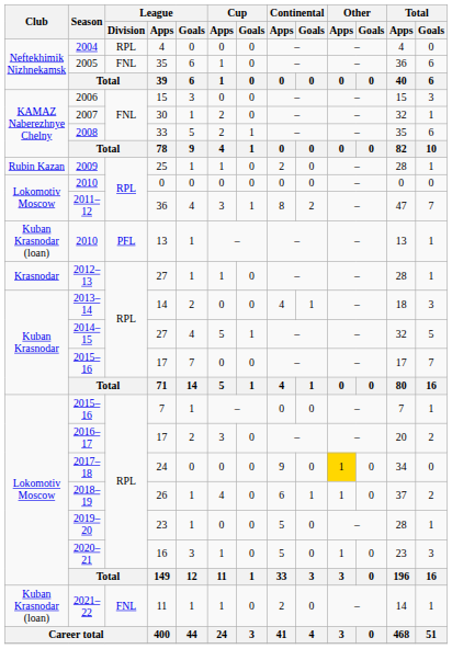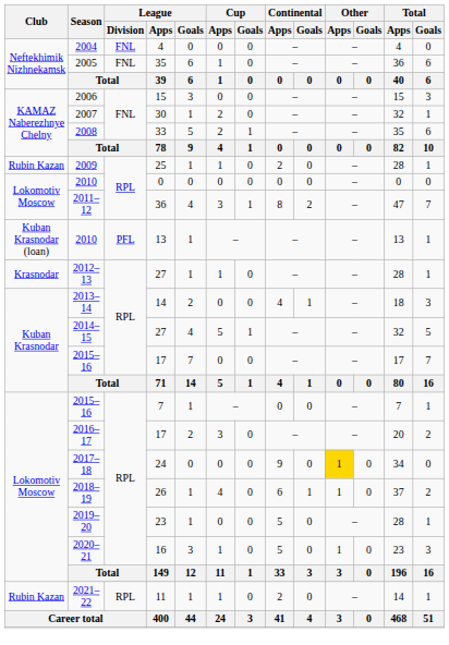 <table class="wikitable" style="text-align: center;">
 <tr>
 <th rowspan=2>Club</th>
 <th rowspan=2>Season</th>
 <th colspan=3>League</th>
 <th colspan=2>Cup</th>
 <th colspan=2>Continental</th>
 <th colspan=2>Other</th>
 <th colspan=2>Total</th>
 </tr>
 <tr>
 <th>Division</th>
 <th>Apps</th>
 <th>Goals</th>
 <th>Apps</th>
 <th>Goals</th>
 <th>Apps</th>
 <th>Goals</th>
 <th>Apps</th>
 <th>Goals</th>
 <th>Apps</th>
 <th>Goals</th>
 </tr>
 <tr>
 <td rowspan=3><a href='#'>Neftekhimik Nizhnekamsk</a></td>
 <td><a href='#'>2004</a></td>
-<td>RPL</td>
+<td><a href='#'>FNL</a></td>
 <td>4</td>
 <td>0</td>
 <td>0</td>
 <td>0</td>
 <td colspan=2>–</td>
 <td colspan=2>–</td>
 <td>4</td>
 <td>0</td>
 </tr>
 <tr>
 <td>2005</td>
 <td>FNL</td>
 <td>35</td>
 <td>6</td>
 <td>1</td>
 <td>0</td>
 <td colspan=2>–</td>
 <td colspan=2>–</td>
 <td>36</td>
 <td>6</td>
 </tr>
 <tr>
 <th colspan=2>Total</th>
 <th>39</th>
 <th>6</th>
 <th>1</th>
 <th>0</th>
 <th>0</th>
 <th>0</th>
 <th>0</th>
 <th>0</th>
 <th>40</th>
 <th>6</th>
 </tr>
 <tr>
 <td rowspan=4><a href='#'>KAMAZ Naberezhnye Chelny</a></td>
 <td>2006</td>
 <td rowspan=3>FNL</td>
 <td>15</td>
 <td>3</td>
 <td>0</td>
 <td>0</td>
 <td colspan=2>–</td>
 <td colspan=2>–</td>
 <td>15</td>
 <td>3</td>
 </tr>
 <tr>
 <td>2007</td>
 <td>30</td>
 <td>1</td>
 <td>2</td>
 <td>0</td>
 <td colspan=2>–</td>
 <td colspan=2>–</td>
 <td>32</td>
 <td>1</td>
 </tr>
 <tr>
 <td><a href='#'>2008</a></td>
 <td>33</td>
 <td>5</td>
 <td>2</td>
 <td>1</td>
 <td colspan=2>–</td>
 <td colspan=2>–</td>
 <td>35</td>
 <td>6</td>
 </tr>
 <tr>
 <th colspan=2>Total</th>
 <th>78</th>
 <th>9</th>
 <th>4</th>
 <th>1</th>
 <th>0</th>
 <th>0</th>
 <th>0</th>
 <th>0</th>
 <th>82</th>
 <th>10</th>
 </tr>
 <tr>
 <td><a href='#'>Rubin Kazan</a></td>
 <td><a href='#'>2009</a></td>
 <td rowspan=3><a href='#'>RPL</a></td>
 <td>25</td>
 <td>1</td>
 <td>1</td>
 <td>0</td>
 <td>2</td>
 <td>0</td>
 <td colspan=2>–</td>
 <td>28</td>
 <td>1</td>
 </tr>
 <tr>
 <td rowspan="2"><a href='#'>Lokomotiv Moscow</a></td>
 <td><a href='#'>2010</a></td>
 <td>0</td>
 <td>0</td>
 <td>0</td>
 <td>0</td>
 <td>0</td>
 <td>0</td>
 <td colspan=2>–</td>
 <td>0</td>
 <td>0</td>
 </tr>
 <tr>
 <td><a href='#'>2011–12</a></td>
 <td>36</td>
 <td>4</td>
 <td>3</td>
 <td>1</td>
 <td>8</td>
 <td>2</td>
 <td colspan=2>–</td>
 <td>47</td>
 <td>7</td>
 </tr>
 <tr>
 <td><a href='#'>Kuban Krasnodar</a> (loan)</td>
 <td><a href='#'>2010</a></td>
 <td><a href='#'>PFL</a></td>
 <td>13</td>
 <td>1</td>
 <td colspan=2>–</td>
 <td colspan=2>–</td>
 <td colspan=2>–</td>
 <td>13</td>
 <td>1</td>
 </tr>
 <tr>
 <td><a href='#'>Krasnodar</a></td>
 <td><a href='#'>2012–13</a></td>
 <td rowspan="4">RPL</td>
 <td>27</td>
 <td>1</td>
 <td>1</td>
 <td>0</td>
 <td colspan=2>–</td>
 <td colspan=2>–</td>
 <td>28</td>
 <td>1</td>
 </tr>
 <tr>
 <td rowspan=4><a href='#'>Kuban Krasnodar</a></td>
 <td><a href='#'>2013–14</a></td>
 <td>14</td>
 <td>2</td>
 <td>0</td>
 <td>0</td>
 <td>4</td>
 <td>1</td>
 <td colspan=2>–</td>
 <td>18</td>
 <td>3</td>
 </tr>
 <tr>
 <td><a href='#'>2014–15</a></td>
 <td>27</td>
 <td>4</td>
 <td>5</td>
 <td>1</td>
 <td colspan=2>–</td>
 <td colspan=2>–</td>
 <td>32</td>
 <td>5</td>
 </tr>
 <tr>
 <td><a href='#'>2015–16</a></td>
 <td>17</td>
 <td>7</td>
 <td>0</td>
 <td>0</td>
 <td colspan=2>–</td>
 <td colspan=2>–</td>
 <td>17</td>
 <td>7</td>
 </tr>
 <tr>
 <th colspan=2>Total</th>
 <th>71</th>
 <th>14</th>
 <th>5</th>
 <th>1</th>
 <th>4</th>
 <th>1</th>
 <th>0</th>
 <th>0</th>
 <th>80</th>
 <th>16</th>
 </tr>
 <tr>
 <td rowspan=7><a href='#'>Lokomotiv Moscow</a></td>
 <td><a href='#'>2015–16</a></td>
 <td rowspan=6>RPL</td>
 <td>7</td>
 <td>1</td>
 <td colspan=2>–</td>
 <td>0</td>
 <td>0</td>
 <td colspan=2>–</td>
 <td>7</td>
 <td>1</td>
 </tr>
 <tr>
 <td><a href='#'>2016–17</a></td>
 <td>17</td>
 <td>2</td>
 <td>3</td>
 <td>0</td>
 <td colspan=2>–</td>
 <td colspan=2>–</td>
 <td>20</td>
 <td>2</td>
 </tr>
 <tr>
 <td><a href='#'>2017–18</a></td>
 <td>24</td>
 <td>0</td>
 <td>0</td>
 <td>0</td>
 <td>9</td>
 <td>0</td>
 <td style="background: gold;">1</td>
 <td>0</td>
 <td>34</td>
 <td>0</td>
 </tr>
 <tr>
 <td><a href='#'>2018–19</a></td>
 <td>26</td>
 <td>1</td>
 <td>4</td>
 <td>0</td>
 <td>6</td>
 <td>1</td>
 <td>1</td>
 <td>0</td>
 <td>37</td>
 <td>2</td>
 </tr>
 <tr>
 <td><a href='#'>2019–20</a></td>
 <td>23</td>
 <td>1</td>
 <td>0</td>
 <td>0</td>
 <td>5</td>
 <td>0</td>
 <td colspan=2>–</td>
 <td>28</td>
 <td>1</td>
 </tr>
 <tr>
 <td><a href='#'>2020–21</a></td>
 <td>16</td>
 <td>3</td>
 <td>1</td>
 <td>0</td>
 <td>5</td>
 <td>0</td>
 <td>1</td>
 <td>0</td>
 <td>23</td>
 <td>3</td>
 </tr>
 <tr>
 <th colspan=2>Total</th>
 <th>149</th>
 <th>12</th>
 <th>11</th>
 <th>1</th>
 <th>33</th>
 <th>3</th>
 <th>3</th>
 <th>0</th>
 <th>196</th>
 <th>16</th>
 </tr>
 <tr>
-<td><a href='#'>Kuban Krasnodar</a> (loan)</td>
+<td><a href='#'>Rubin Kazan</a></td>
 <td><a href='#'>2021–22</a></td>
-<td><a href='#'>FNL</a></td>
+<td>RPL</td>
 <td>11</td>
 <td>1</td>
 <td>1</td>
 <td>0</td>
 <td>2</td>
 <td>0</td>
 <td colspan=2>–</td>
 <td>14</td>
 <td>1</td>
 </tr>
 <tr>
 <th colspan=3>Career total</th>
 <th>400</th>
 <th>44</th>
 <th>24</th>
 <th>3</th>
 <th>41</th>
 <th>4</th>
 <th>3</th>
 <th>0</th>
 <th>468</th>
 <th>51</th>
 </tr>
 <tr>
 </tr>
 </table>
